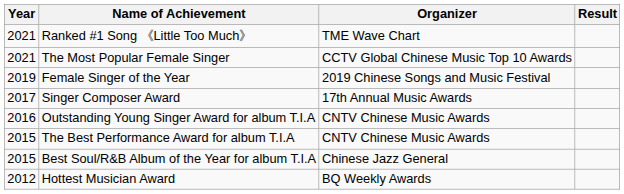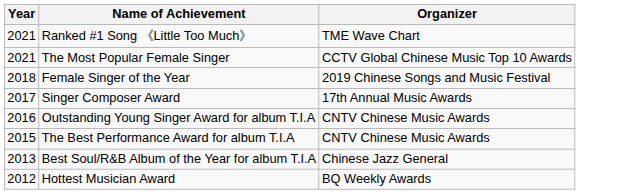 <table class="wikitable sortable">
 <tr>
 <th>Year</th>
 <th>Name of Achievement</th>
 <th>Organizer</th>
-<th>Result</th>
 </tr>
 <tr>
 <td>2021</td>
 <td>Ranked #1 Song 《Little Too Much》</td>
 <td>TME Wave Chart</td>
-<td></td>
 </tr>
 <tr>
 <td>2021</td>
 <td>The Most Popular Female Singer</td>
 <td>CCTV Global Chinese Music Top 10 Awards</td>
-<td></td>
 </tr>
 <tr>
-<td>2019</td>
+<td>2018</td>
 <td>Female Singer of the Year</td>
 <td>2019 Chinese Songs and Music Festival</td>
-<td></td>
 </tr>
 <tr>
 <td>2017</td>
 <td>Singer Composer Award</td>
 <td>17th Annual Music Awards</td>
-<td></td>
 </tr>
 <tr>
 <td>2016</td>
 <td>Outstanding Young Singer Award for album T.I.A</td>
 <td>CNTV Chinese Music Awards</td>
-<td></td>
 </tr>
 <tr>
 <td>2015</td>
 <td>The Best Performance Award for album T.I.A</td>
 <td>CNTV Chinese Music Awards</td>
-<td></td>
 </tr>
 <tr>
-<td>2015</td>
+<td>2013</td>
 <td>Best Soul/R&B Album of the Year for album T.I.A</td>
 <td>Chinese Jazz General</td>
-<td></td>
 </tr>
 <tr>
 <td>2012</td>
 <td>Hottest Musician Award</td>
 <td>BQ Weekly Awards</td>
-<td></td>
 </tr>
 </table>
